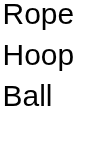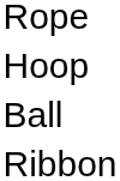 <table>
 <tr>
 <td>Rope<br></td>
 <td></td>
 <td></td>
 <td></td>
 </tr>
 <tr>
 <td>Hoop<br></td>
 <td></td>
 <td></td>
 <td></td>
 </tr>
 <tr>
 <td>Ball<br></td>
 <td></td>
 <td></td>
 <td></td>
 </tr>
+<tr>
+<td>Ribbon<br></td>
+<td></td>
+<td></td>
+<td></td>
+</tr>
 </table>
